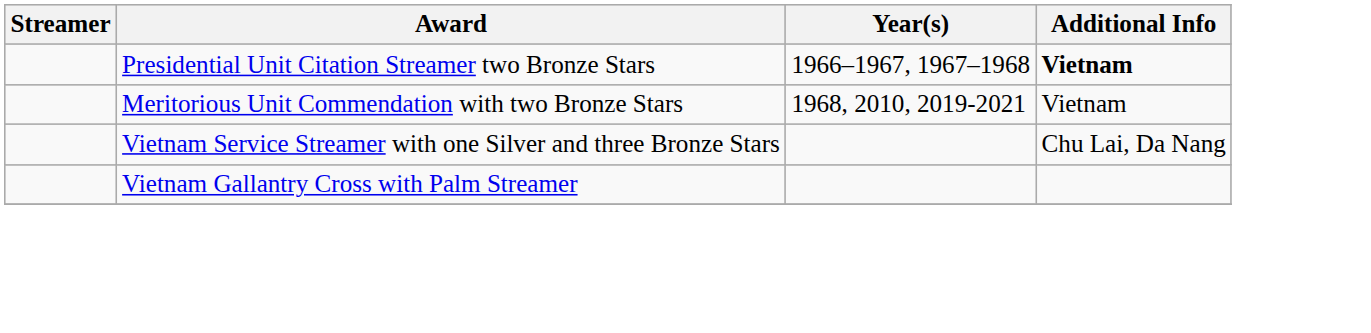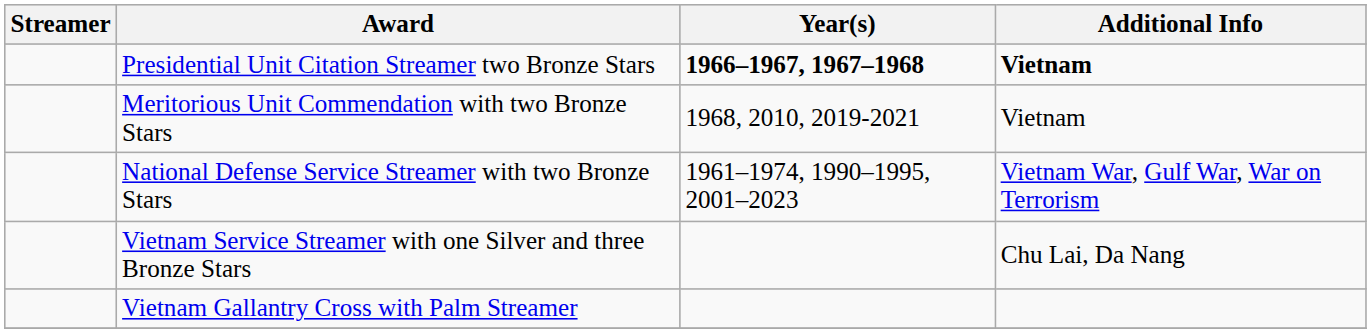 <table class=wikitable>
 <tr>
 <th>Streamer</th>
 <th>Award</th>
 <th>Year(s)</th>
 <th>Additional Info</th>
 </tr>
 <tr>
 <td></td>
 <td><a href='#'>Presidential Unit Citation Streamer</a> two Bronze Stars</td>
-<td>1966–1967, 1967–1968</td>
+<td><strong>1966–1967, 1967–1968</strong></td>
 <td><strong>Vietnam</strong></td>
 </tr>
 <tr>
 <td></td>
 <td><a href='#'>Meritorious Unit Commendation</a> with two Bronze Stars</td>
 <td>1968, 2010, 2019-2021</td>
 <td>Vietnam</td>
+</tr>
+<tr>
+<td></td>
+<td><a href='#'>National Defense Service Streamer</a> with two Bronze Stars</td>
+<td>1961–1974, 1990–1995, 2001–2023</td>
+<td><a href='#'>Vietnam War</a>, <a href='#'>Gulf War</a>, <a href='#'>War on Terrorism</a></td>
 </tr>
 <tr>
 <td></td>
 <td><a href='#'>Vietnam Service Streamer</a> with one Silver and three Bronze Stars</td>
 <td></td>
 <td>Chu Lai, Da Nang</td>
 </tr>
 <tr>
 <td></td>
 <td><a href='#'>Vietnam Gallantry Cross with Palm Streamer</a></td>
 <td></td>
 <td></td>
 </tr>
 <tr>
 </tr>
 </table>
